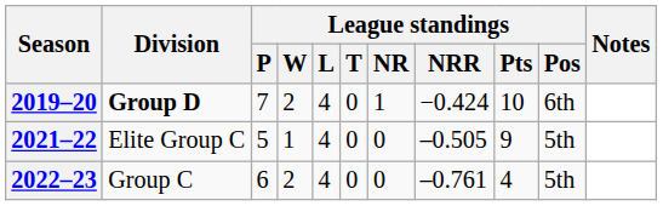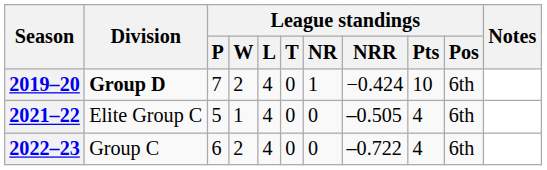 <table class="wikitable sortable">
 <tr>
 <th scope="col" rowspan="2">Season</th>
 <th scope="col" rowspan="2">Division</th>
 <th scope="col" colspan="8">League standings</th>
 <th scope="col" rowspan="2">Notes</th>
 </tr>
 <tr>
 <th scope="col">P</th>
 <th scope="col">W</th>
 <th scope="col">L</th>
 <th scope="col">T</th>
 <th scope="col">NR</th>
 <th scope="col">NRR</th>
 <th scope="col">Pts</th>
 <th scope="col">Pos</th>
 </tr>
 <tr>
 <th scope="row"><a href='#'>2019–20</a></th>
 <td><strong>Group D</strong></td>
 <td>7</td>
 <td>2</td>
 <td>4</td>
 <td>0</td>
 <td>1</td>
 <td>−0.424</td>
 <td>10</td>
 <td>6th</td>
 <td style="background: white;"></td>
 </tr>
 <tr>
 <th scope="row"><a href='#'>2021–22</a></th>
 <td>Elite Group C</td>
 <td>5</td>
 <td>1</td>
 <td>4</td>
 <td>0</td>
 <td>0</td>
 <td>–0.505</td>
-<td>9</td>
-<td>5th</td>
+<td>4</td>
+<td>6th</td>
 <td style="background: white;"></td>
 </tr>
 <tr>
 <th scope="row"><a href='#'>2022–23</a></th>
 <td>Group C</td>
 <td>6</td>
 <td>2</td>
 <td>4</td>
 <td>0</td>
 <td>0</td>
-<td>–0.761</td>
+<td>–0.722</td>
 <td>4</td>
-<td>5th</td>
+<td>6th</td>
 <td style="background: white;"></td>
 </tr>
 </table>
